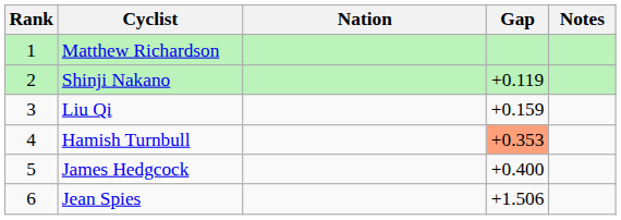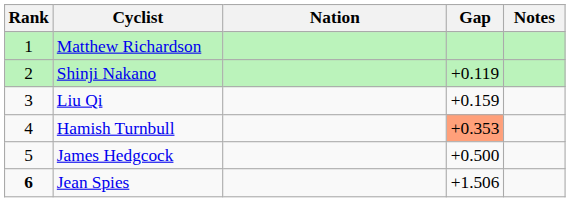 <table class="wikitable" style="text-align:center">
 <tr>
 <th width=30>Rank</th>
 <th width=150>Cyclist</th>
 <th width=200>Nation</th>
 <th width=30>Gap</th>
 <th width=50>Notes</th>
 </tr>
 <tr bgcolor=#bbf3bb>
 <td>1</td>
 <td align=left><a href='#'>Matthew Richardson</a></td>
 <td align=left></td>
 <td></td>
 <td></td>
 </tr>
 <tr bgcolor=#bbf3bb>
 <td>2</td>
 <td align=left><a href='#'>Shinji Nakano</a></td>
 <td align=left></td>
 <td>+0.119</td>
 <td></td>
 </tr>
 <tr>
 <td>3</td>
 <td align=left><a href='#'>Liu Qi</a></td>
 <td align=left></td>
 <td>+0.159</td>
 <td></td>
 </tr>
 <tr>
 <td>4</td>
 <td align=left><a href='#'>Hamish Turnbull</a></td>
 <td align=left></td>
 <td style="background: lightsalmon;">+0.353</td>
 <td></td>
 </tr>
 <tr>
 <td>5</td>
 <td align=left><a href='#'>James Hedgcock</a></td>
 <td align=left></td>
-<td>+0.400</td>
+<td>+0.500</td>
 <td></td>
 </tr>
 <tr>
-<td>6</td>
+<td><strong>6</strong></td>
 <td align=left><a href='#'>Jean Spies</a></td>
 <td align=left></td>
 <td>+1.506</td>
 <td></td>
 </tr>
 </table>
